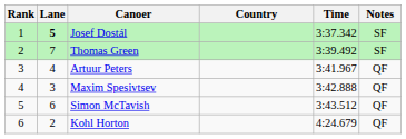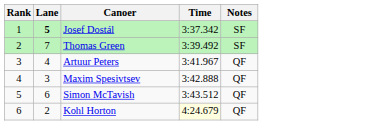 <table class="wikitable" style="text-align:center;">
 <tr>
 <th width=30>Rank</th>
 <th width=30>Lane</th>
 <th width=175>Canoer</th>
-<th width=150>Country</th>
 <th width=30>Time</th>
 <th width=50>Notes</th>
 </tr>
 <tr bgcolor=bbf3bb>
 <td>1</td>
 <td><strong>5</strong></td>
 <td align=left><a href='#'>Josef Dostál</a></td>
-<td align=left></td>
 <td>3:37.342</td>
 <td>SF</td>
 </tr>
 <tr bgcolor=bbf3bb>
 <td>2</td>
 <td>7</td>
 <td align=left><a href='#'>Thomas Green</a></td>
-<td align=left></td>
 <td>3:39.492</td>
 <td>SF</td>
 </tr>
 <tr>
 <td>3</td>
 <td>4</td>
 <td align=left><a href='#'>Artuur Peters</a></td>
-<td align=left></td>
 <td>3:41.967</td>
 <td>QF</td>
 </tr>
 <tr>
 <td>4</td>
 <td>3</td>
 <td align=left><a href='#'>Maxim Spesivtsev</a></td>
-<td align=left></td>
 <td>3:42.888</td>
 <td>QF</td>
 </tr>
 <tr>
 <td>5</td>
 <td>6</td>
 <td align=left><a href='#'>Simon McTavish</a></td>
-<td align=left></td>
 <td>3:43.512</td>
 <td>QF</td>
 </tr>
 <tr>
 <td>6</td>
 <td>2</td>
 <td align=left><a href='#'>Kohl Horton</a></td>
-<td align=left></td>
-<td>4:24.679</td>
+<td style="background: lightyellow;">4:24.679</td>
 <td>QF</td>
 </tr>
 </table>
